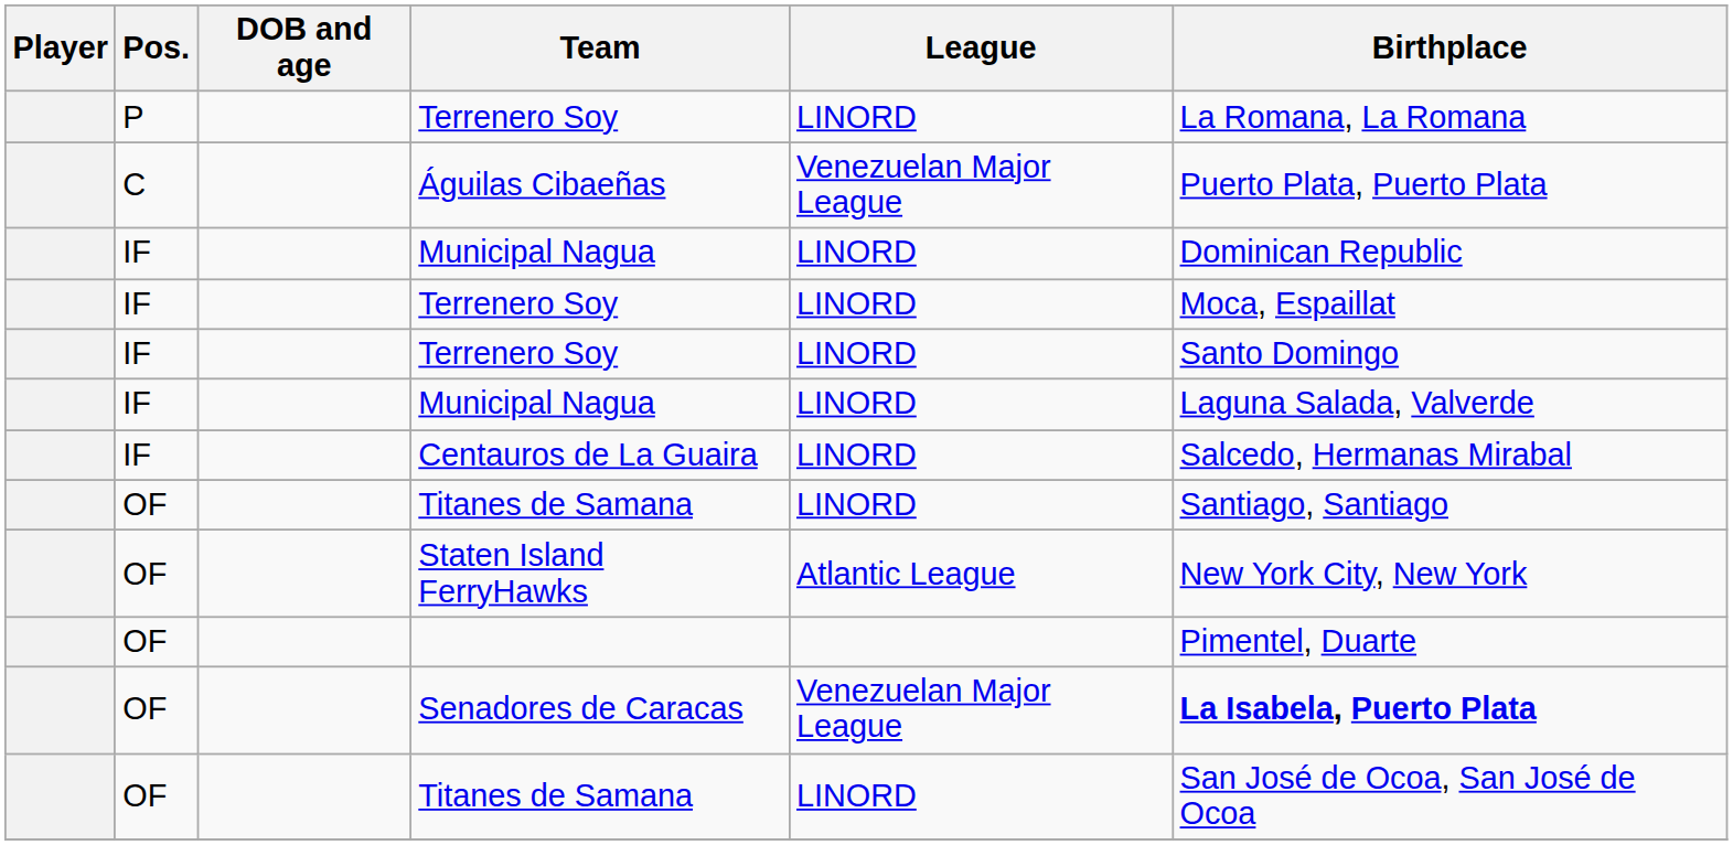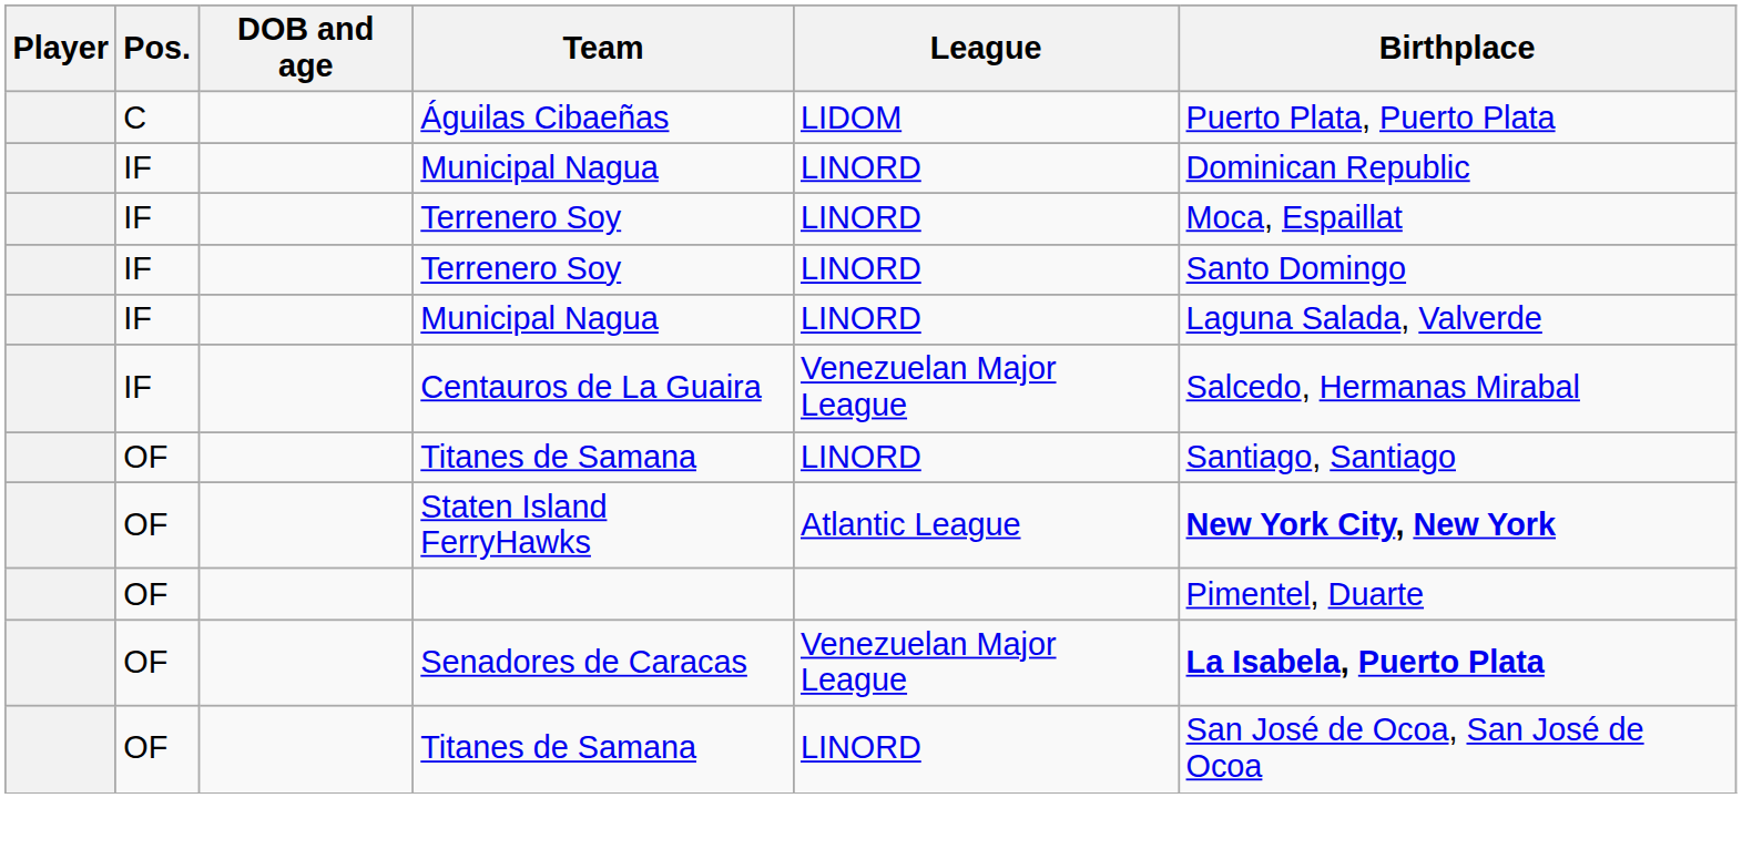 <table class="wikitable sortable plainrowheaders">
 <tr>
 <th scope="col">Player</th>
 <th scope="col">Pos.</th>
 <th scope="col">DOB and age</th>
 <th scope="col">Team</th>
 <th scope="col">League</th>
 <th scope="col">Birthplace</th>
 </tr>
 <tr>
 <th scope="row"></th>
-<td>P</td>
-<td></td>
-<td> <a href='#'>Terrenero Soy</a></td>
-<td><a href='#'>LINORD</a></td>
-<td> <a href='#'>La Romana</a>, <a href='#'>La Romana</a></td>
-</tr>
-<tr>
-<th scope="row"></th>
 <td>C</td>
 <td></td>
 <td> <a href='#'>Águilas Cibaeñas</a></td>
-<td><a href='#'>Venezuelan Major League</a></td>
+<td><a href='#'>LIDOM</a></td>
 <td> <a href='#'>Puerto Plata</a>, <a href='#'>Puerto Plata</a></td>
 </tr>
 <tr>
 <th scope="row"></th>
 <td>IF</td>
 <td></td>
 <td> <a href='#'>Municipal Nagua</a></td>
 <td><a href='#'>LINORD</a></td>
 <td> <a href='#'>Dominican Republic</a></td>
 </tr>
 <tr>
 <th scope="row"></th>
 <td>IF</td>
 <td></td>
 <td> <a href='#'>Terrenero Soy</a></td>
 <td><a href='#'>LINORD</a></td>
 <td> <a href='#'>Moca</a>, <a href='#'>Espaillat</a></td>
 </tr>
 <tr>
 <th scope="row"></th>
 <td>IF</td>
 <td></td>
 <td> <a href='#'>Terrenero Soy</a></td>
 <td><a href='#'>LINORD</a></td>
 <td> <a href='#'>Santo Domingo</a></td>
 </tr>
 <tr>
 <th scope="row"></th>
 <td>IF</td>
 <td></td>
 <td> <a href='#'>Municipal Nagua</a></td>
 <td><a href='#'>LINORD</a></td>
 <td> <a href='#'>Laguna Salada</a>, <a href='#'>Valverde</a></td>
 </tr>
 <tr>
 <th scope="row"></th>
 <td>IF</td>
 <td></td>
 <td> <a href='#'>Centauros de La Guaira</a></td>
-<td><a href='#'>LINORD</a></td>
+<td><a href='#'>Venezuelan Major League</a></td>
 <td> <a href='#'>Salcedo</a>, <a href='#'>Hermanas Mirabal</a></td>
 </tr>
 <tr>
 <th scope="row"></th>
 <td>OF</td>
 <td></td>
 <td> <a href='#'>Titanes de Samana</a></td>
 <td><a href='#'>LINORD</a></td>
 <td> <a href='#'>Santiago</a>, <a href='#'>Santiago</a></td>
 </tr>
 <tr>
 <th scope="row"></th>
 <td>OF</td>
 <td></td>
 <td> <a href='#'>Staten Island FerryHawks</a></td>
 <td><a href='#'>Atlantic League</a></td>
-<td> <a href='#'>New York City</a>, <a href='#'>New York</a></td>
+<td><strong> <a href='#'>New York City</a>, <a href='#'>New York</a></strong></td>
 </tr>
 <tr>
 <th scope="row"></th>
 <td>OF</td>
 <td></td>
 <td></td>
 <td></td>
 <td> <a href='#'>Pimentel</a>, <a href='#'>Duarte</a></td>
 </tr>
 <tr>
 <th scope="row"></th>
 <td>OF</td>
 <td></td>
 <td> <a href='#'>Senadores de Caracas</a></td>
 <td><a href='#'>Venezuelan Major League</a></td>
 <td><strong> <a href='#'>La Isabela</a>, <a href='#'>Puerto Plata</a></strong></td>
 </tr>
 <tr>
 <th scope="row"></th>
 <td>OF</td>
 <td></td>
 <td> <a href='#'>Titanes de Samana</a></td>
 <td><a href='#'>LINORD</a></td>
 <td> <a href='#'>San José de Ocoa</a>, <a href='#'>San José de Ocoa</a></td>
 </tr>
 <tr>
 </tr>
 </table>
